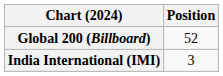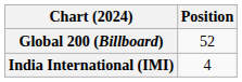 <table class="wikitable plainrowheaders" style="text-align:center">
 <tr>
 <th scope="col">Chart (2024)</th>
 <th scope="col">Position</th>
 </tr>
 <tr>
 <th scope="row">Global 200 (<em>Billboard</em>)</th>
 <td>52</td>
 </tr>
 <tr>
 <th scope="row">India International (IMI)</th>
-<td>3</td>
+<td>4</td>
 </tr>
 </table>
